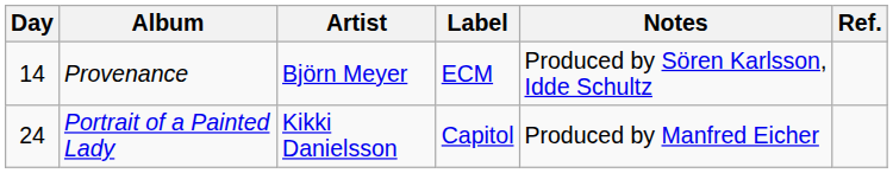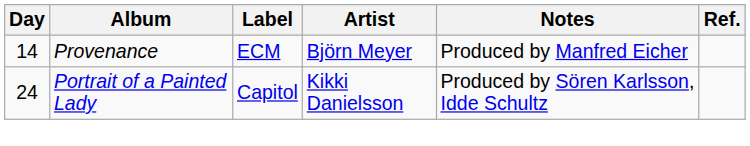 <table class="wikitable">
 <tr>
 <th>Day</th>
 <th>Album</th>
+<th>Label</th>
 <th>Artist</th>
-<th>Label</th>
 <th>Notes</th>
 <th>Ref.</th>
 </tr>
 <tr>
 <td rowspan="1" style="text-align:center;">14</td>
 <td><em>Provenance</em></td>
+<td><a href='#'>ECM</a></td>
 <td><a href='#'>Björn Meyer</a></td>
-<td><a href='#'>ECM</a></td>
-<td>Produced by <a href='#'>Sören Karlsson</a>,  <a href='#'>Idde Schultz</a></td>
+<td>Produced by <a href='#'>Manfred Eicher</a></td>
 <td style="text-align:center;"></td>
 </tr>
 <tr>
 <td rowspan="1" style="text-align:center;">24</td>
 <td><em><a href='#'>Portrait of a Painted Lady</a></em></td>
+<td><a href='#'>Capitol</a></td>
 <td><a href='#'>Kikki Danielsson</a></td>
-<td><a href='#'>Capitol</a></td>
-<td>Produced by <a href='#'>Manfred Eicher</a></td>
+<td>Produced by <a href='#'>Sören Karlsson</a>,  <a href='#'>Idde Schultz</a></td>
 <td style="text-align:center;"></td>
 </tr>
 </table>
